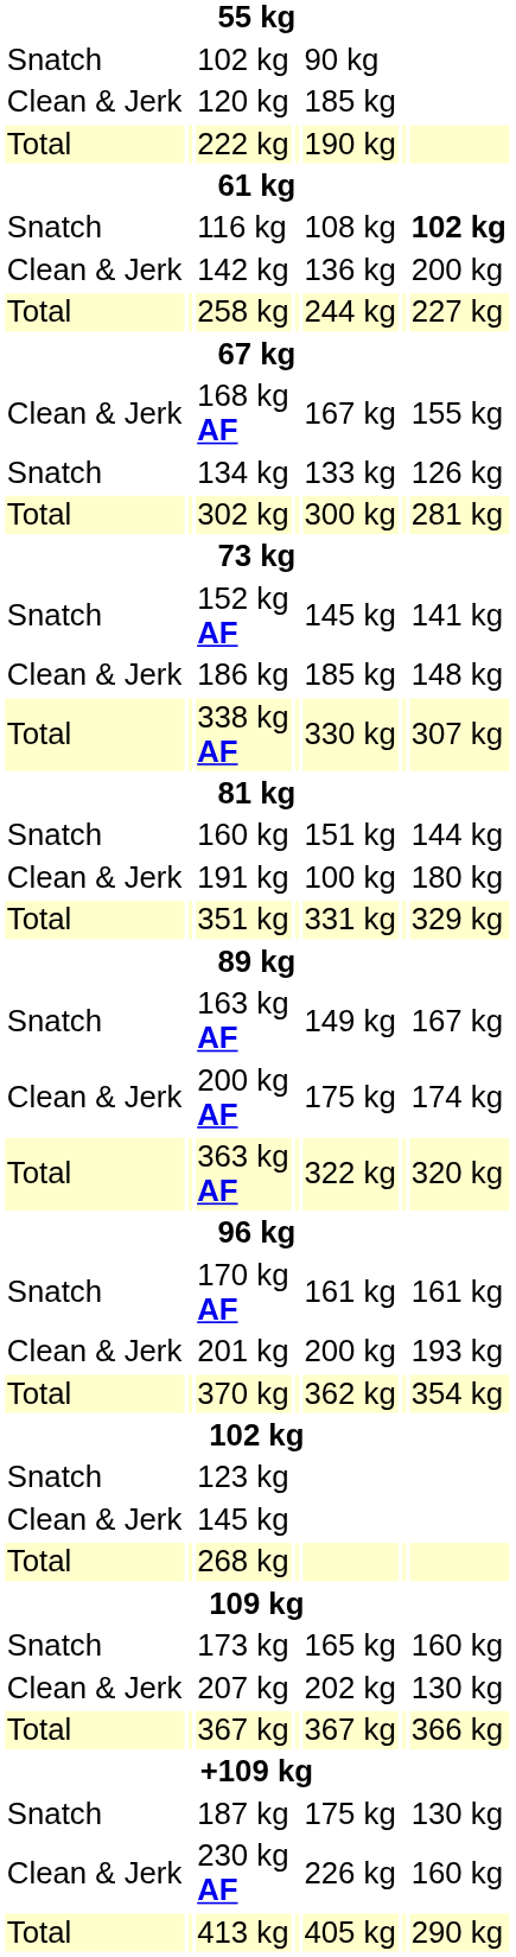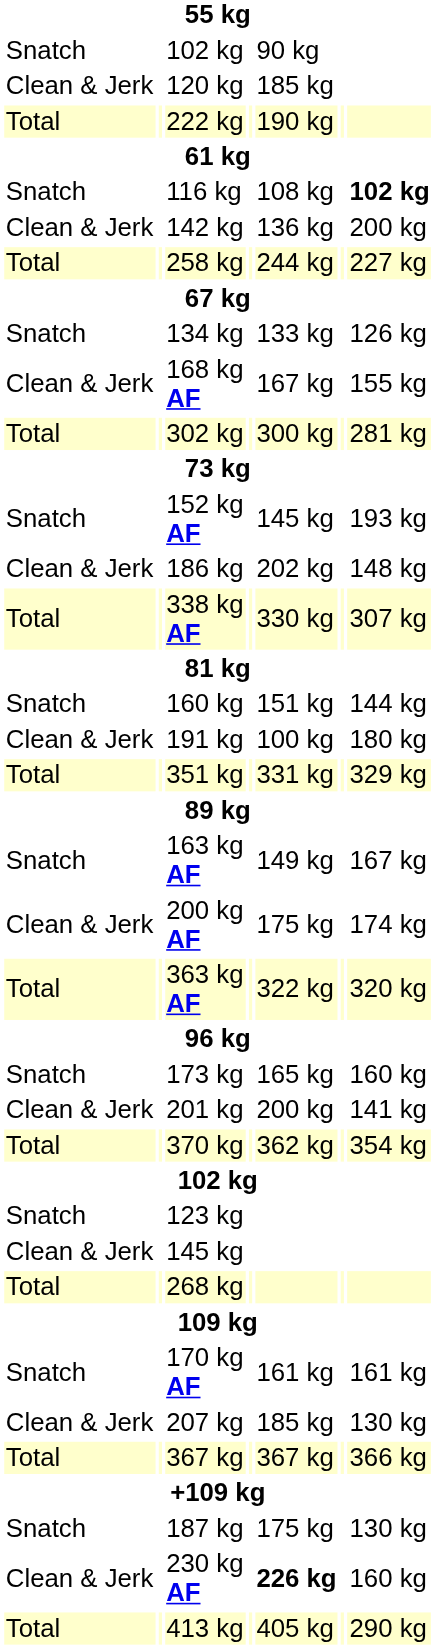 <table>
 <tr>
 <th colspan=7>55 kg</th>
 </tr>
 <tr>
 <td>Snatch</td>
 <td></td>
 <td>102 kg</td>
 <td></td>
 <td>90 kg</td>
 <td></td>
 <td></td>
 </tr>
 <tr>
 <td>Clean & Jerk</td>
 <td></td>
 <td>120 kg</td>
 <td></td>
 <td>185 kg</td>
 <td></td>
 <td></td>
 </tr>
 <tr bgcolor=ffffcc>
 <td>Total</td>
 <td></td>
 <td>222 kg</td>
 <td></td>
 <td>190 kg</td>
 <td></td>
 <td></td>
 </tr>
 <tr>
 <th colspan=7>61 kg</th>
 </tr>
 <tr>
 <td>Snatch</td>
 <td></td>
 <td>116 kg</td>
 <td></td>
 <td>108 kg</td>
 <td></td>
 <td><strong>102 kg</strong></td>
 </tr>
 <tr>
 <td>Clean & Jerk</td>
 <td></td>
 <td>142 kg</td>
 <td></td>
 <td>136 kg</td>
 <td></td>
 <td>200 kg</td>
 </tr>
 <tr bgcolor=ffffcc>
 <td>Total</td>
 <td></td>
 <td>258 kg</td>
 <td></td>
 <td>244 kg</td>
 <td></td>
 <td>227 kg</td>
 </tr>
 <tr>
 <th colspan=7>67 kg</th>
 </tr>
 <tr>
+<td>Snatch</td>
+<td></td>
+<td>134 kg</td>
+<td></td>
+<td>133 kg</td>
+<td></td>
+<td>126 kg</td>
+</tr>
+<tr>
 <td>Clean & Jerk</td>
 <td></td>
 <td>168 kg<br><strong><a href='#'>AF</a></strong></td>
 <td></td>
 <td>167 kg</td>
 <td></td>
 <td>155 kg</td>
-</tr>
-<tr>
-<td>Snatch</td>
-<td></td>
-<td>134 kg</td>
-<td></td>
-<td>133 kg</td>
-<td></td>
-<td>126 kg</td>
 </tr>
 <tr bgcolor=ffffcc>
 <td>Total</td>
 <td></td>
 <td>302 kg</td>
 <td></td>
 <td>300 kg</td>
 <td></td>
 <td>281 kg</td>
 </tr>
 <tr>
 <th colspan=7>73 kg</th>
 </tr>
 <tr>
 <td>Snatch</td>
 <td></td>
 <td>152 kg<br><strong><a href='#'>AF</a></strong></td>
 <td></td>
 <td>145 kg</td>
 <td></td>
-<td>141 kg</td>
+<td>193 kg</td>
 </tr>
 <tr>
 <td>Clean & Jerk</td>
 <td></td>
 <td>186 kg</td>
 <td></td>
-<td>185 kg</td>
+<td>202 kg</td>
 <td></td>
 <td>148 kg</td>
 </tr>
 <tr bgcolor=ffffcc>
 <td>Total</td>
 <td></td>
 <td>338 kg<br><strong><a href='#'>AF</a></strong></td>
 <td></td>
 <td>330 kg</td>
 <td></td>
 <td>307 kg</td>
 </tr>
 <tr>
 <th colspan=7>81 kg</th>
 </tr>
 <tr>
 <td>Snatch</td>
 <td></td>
 <td>160 kg</td>
 <td></td>
 <td>151 kg</td>
 <td></td>
 <td>144 kg</td>
 </tr>
 <tr>
 <td>Clean & Jerk</td>
 <td></td>
 <td>191 kg</td>
 <td></td>
 <td>100 kg</td>
 <td></td>
 <td>180 kg</td>
 </tr>
 <tr bgcolor=ffffcc>
 <td>Total</td>
 <td></td>
 <td>351 kg</td>
 <td></td>
 <td>331 kg</td>
 <td></td>
 <td>329 kg</td>
 </tr>
 <tr>
 <th colspan=7>89 kg</th>
 </tr>
 <tr>
 <td>Snatch</td>
 <td></td>
 <td>163 kg<br><strong><a href='#'>AF</a></strong></td>
 <td></td>
 <td>149 kg</td>
 <td></td>
 <td>167 kg</td>
 </tr>
 <tr>
 <td>Clean & Jerk</td>
 <td></td>
 <td>200 kg<br><strong><a href='#'>AF</a></strong></td>
 <td></td>
 <td>175 kg</td>
 <td></td>
 <td>174 kg</td>
 </tr>
 <tr bgcolor=ffffcc>
 <td>Total</td>
 <td></td>
 <td>363 kg<br><strong><a href='#'>AF</a></strong></td>
 <td></td>
 <td>322 kg</td>
 <td></td>
 <td>320 kg</td>
 </tr>
 <tr>
 <th colspan=7>96 kg</th>
 </tr>
 <tr>
 <td>Snatch</td>
 <td></td>
-<td>170 kg<br><strong><a href='#'>AF</a></strong></td>
+<td>173 kg</td>
 <td></td>
-<td>161 kg</td>
+<td>165 kg</td>
 <td></td>
-<td>161 kg</td>
+<td>160 kg</td>
 </tr>
 <tr>
 <td>Clean & Jerk</td>
 <td></td>
 <td>201 kg</td>
 <td></td>
 <td>200 kg</td>
 <td></td>
-<td>193 kg</td>
+<td>141 kg</td>
 </tr>
 <tr bgcolor=ffffcc>
 <td>Total</td>
 <td></td>
 <td>370 kg</td>
 <td></td>
 <td>362 kg</td>
 <td></td>
 <td>354 kg</td>
 </tr>
 <tr>
 <th colspan=7>102 kg</th>
 </tr>
 <tr>
 <td>Snatch</td>
 <td></td>
 <td>123 kg</td>
 <td></td>
 <td></td>
 <td></td>
 <td></td>
 </tr>
 <tr>
 <td>Clean & Jerk</td>
 <td></td>
 <td>145 kg</td>
 <td></td>
 <td></td>
 <td></td>
 <td></td>
 </tr>
 <tr bgcolor=ffffcc>
 <td>Total</td>
 <td></td>
 <td>268 kg</td>
 <td></td>
 <td></td>
 <td></td>
 <td></td>
 </tr>
 <tr>
 <th colspan=7>109 kg</th>
 </tr>
 <tr>
 <td>Snatch</td>
 <td></td>
-<td>173 kg</td>
+<td>170 kg<br><strong><a href='#'>AF</a></strong></td>
 <td></td>
-<td>165 kg</td>
+<td>161 kg</td>
 <td></td>
-<td>160 kg</td>
+<td>161 kg</td>
 </tr>
 <tr>
 <td>Clean & Jerk</td>
 <td></td>
 <td>207 kg</td>
 <td></td>
-<td>202 kg</td>
+<td>185 kg</td>
 <td></td>
 <td>130 kg</td>
 </tr>
 <tr bgcolor=ffffcc>
 <td>Total</td>
 <td></td>
 <td>367 kg</td>
 <td></td>
 <td>367 kg</td>
 <td></td>
 <td>366 kg</td>
 </tr>
 <tr>
 <th colspan=7>+109 kg</th>
 </tr>
 <tr>
 <td>Snatch</td>
 <td></td>
 <td>187 kg</td>
 <td></td>
 <td>175 kg</td>
 <td></td>
 <td>130 kg</td>
 </tr>
 <tr>
 <td>Clean & Jerk</td>
 <td></td>
 <td>230 kg<br><strong><a href='#'>AF</a></strong></td>
 <td></td>
-<td>226 kg</td>
+<td><strong>226 kg</strong></td>
 <td></td>
 <td>160 kg</td>
 </tr>
 <tr bgcolor=ffffcc>
 <td>Total</td>
 <td></td>
 <td>413 kg</td>
 <td></td>
 <td>405 kg</td>
 <td></td>
 <td>290 kg</td>
 </tr>
 </table>
